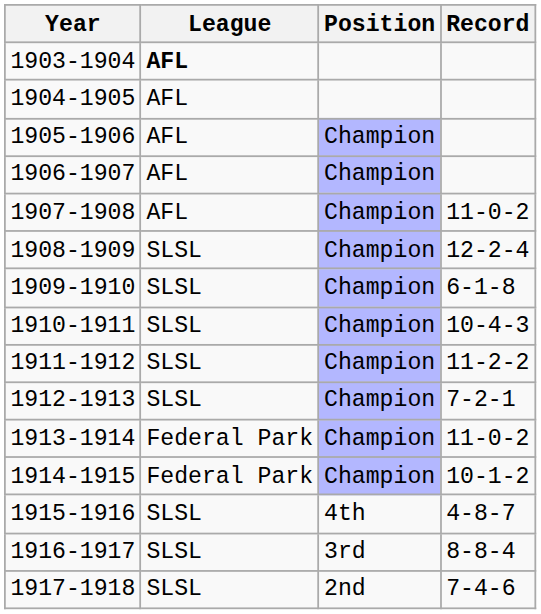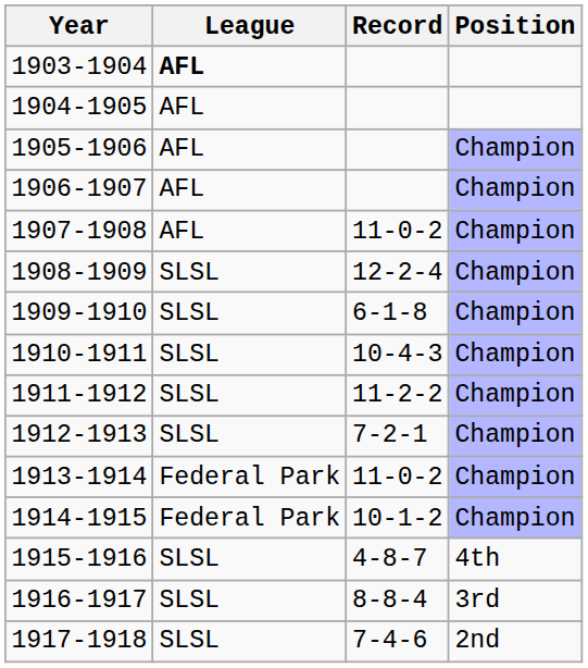 <table class="wikitable">
 <tr>
 <th>Year</th>
 <th>League</th>
+<th>Record</th>
 <th>Position</th>
-<th>Record</th>
 </tr>
 <tr>
 <td>1903-1904</td>
 <td><strong>AFL</strong></td>
 <td></td>
 <td></td>
 </tr>
 <tr>
 <td>1904-1905</td>
 <td>AFL</td>
 <td></td>
 <td></td>
 </tr>
 <tr>
 <td>1905-1906</td>
 <td>AFL</td>
+<td></td>
 <td bgcolor="B3B7FF">Champion</td>
-<td></td>
 </tr>
 <tr>
 <td>1906-1907</td>
 <td>AFL</td>
+<td></td>
 <td bgcolor="B3B7FF">Champion</td>
-<td></td>
 </tr>
 <tr>
 <td>1907-1908</td>
 <td>AFL</td>
+<td>11-0-2</td>
 <td bgcolor="B3B7FF">Champion</td>
-<td>11-0-2</td>
 </tr>
 <tr>
 <td>1908-1909</td>
 <td>SLSL</td>
+<td>12-2-4</td>
 <td bgcolor="B3B7FF">Champion</td>
-<td>12-2-4</td>
 </tr>
 <tr>
 <td>1909-1910</td>
 <td>SLSL</td>
+<td>6-1-8</td>
 <td bgcolor="B3B7FF">Champion</td>
-<td>6-1-8</td>
 </tr>
 <tr>
 <td>1910-1911</td>
 <td>SLSL</td>
+<td>10-4-3</td>
 <td bgcolor="B3B7FF">Champion</td>
-<td>10-4-3</td>
 </tr>
 <tr>
 <td>1911-1912</td>
 <td>SLSL</td>
+<td>11-2-2</td>
 <td bgcolor="B3B7FF">Champion</td>
-<td>11-2-2</td>
 </tr>
 <tr>
 <td>1912-1913</td>
 <td>SLSL</td>
+<td>7-2-1</td>
 <td bgcolor="B3B7FF">Champion</td>
-<td>7-2-1</td>
 </tr>
 <tr>
 <td>1913-1914</td>
 <td>Federal Park</td>
+<td>11-0-2</td>
 <td bgcolor="B3B7FF">Champion</td>
-<td>11-0-2</td>
 </tr>
 <tr>
 <td>1914-1915</td>
 <td>Federal Park</td>
+<td>10-1-2</td>
 <td bgcolor="B3B7FF">Champion</td>
-<td>10-1-2</td>
 </tr>
 <tr>
 <td>1915-1916</td>
 <td>SLSL</td>
+<td>4-8-7</td>
 <td>4th</td>
-<td>4-8-7</td>
 </tr>
 <tr>
 <td>1916-1917</td>
 <td>SLSL</td>
+<td>8-8-4</td>
 <td>3rd</td>
-<td>8-8-4</td>
 </tr>
 <tr>
 <td>1917-1918</td>
 <td>SLSL</td>
+<td>7-4-6</td>
 <td>2nd</td>
-<td>7-4-6</td>
 </tr>
 </table>
